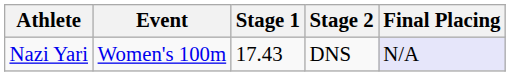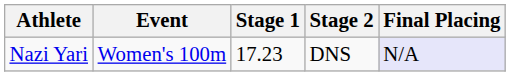 <table class="wikitable">
 <tr>
 <th>Athlete</th>
 <th>Event</th>
 <th>Stage 1</th>
 <th>Stage 2</th>
 <th>Final Placing</th>
 </tr>
 <tr>
 <td><a href='#'>Nazi Yari</a></td>
 <td><a href='#'>Women's 100m</a></td>
-<td>17.43</td>
+<td>17.23</td>
 <td>DNS</td>
 <td style="background: lavender;">N/A</td>
 </tr>
 </table>
